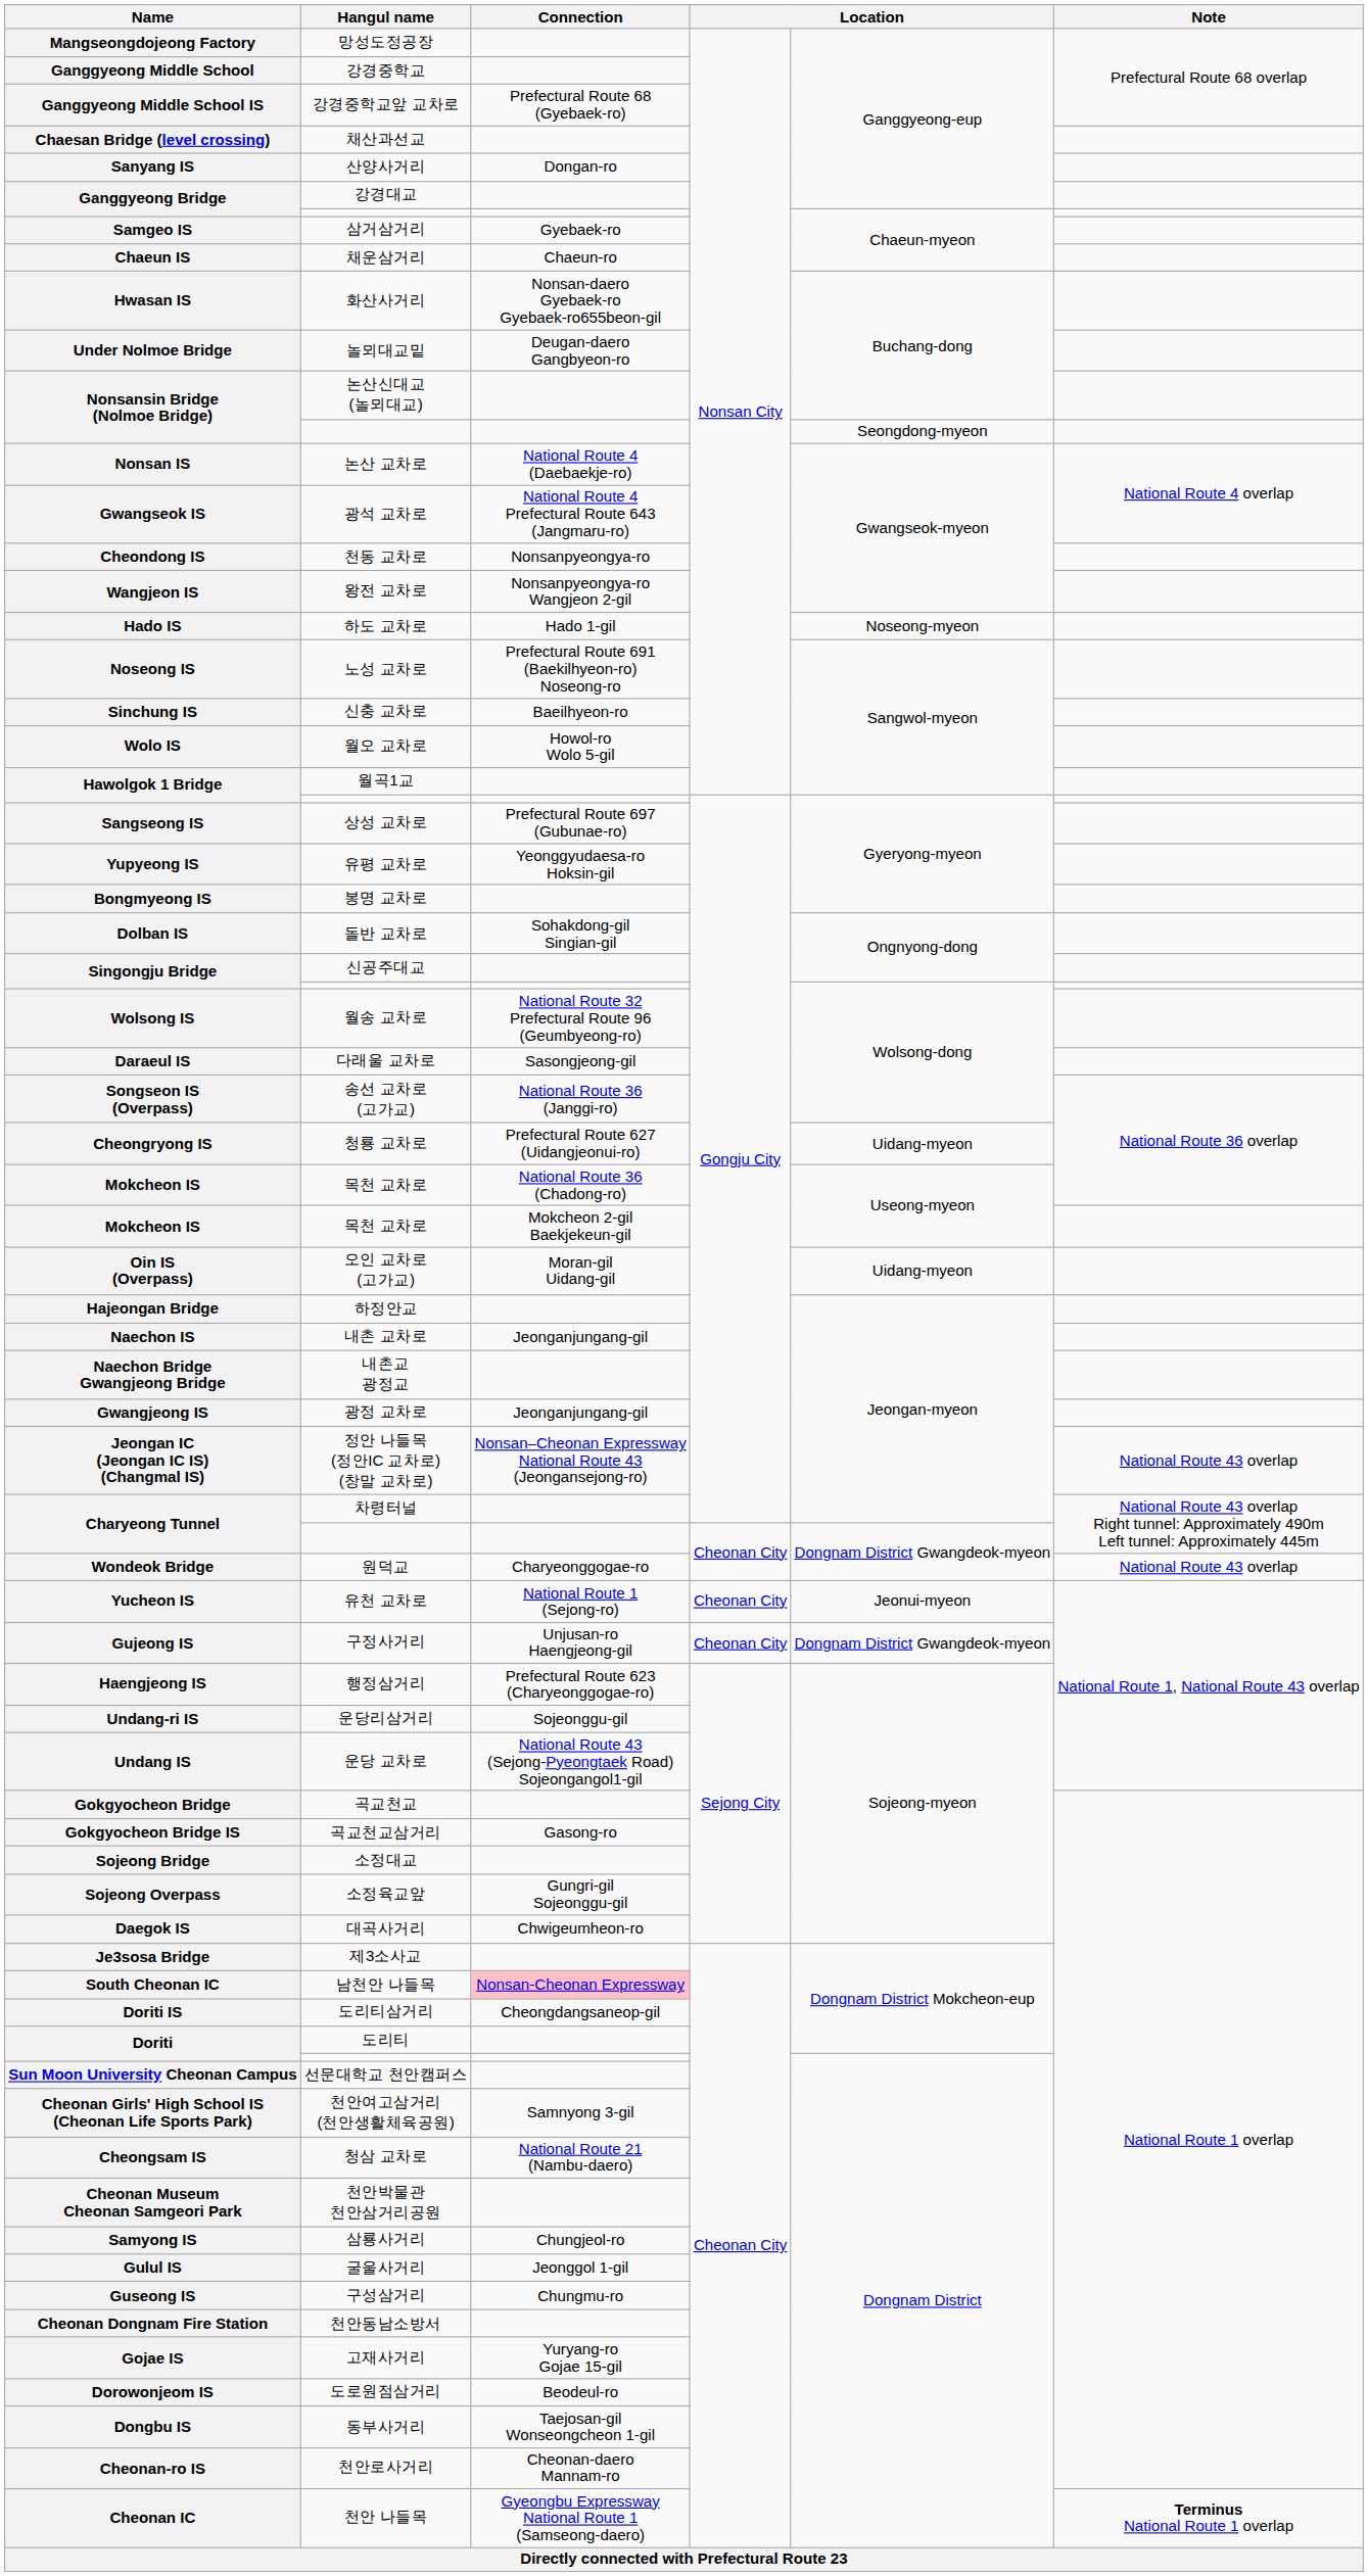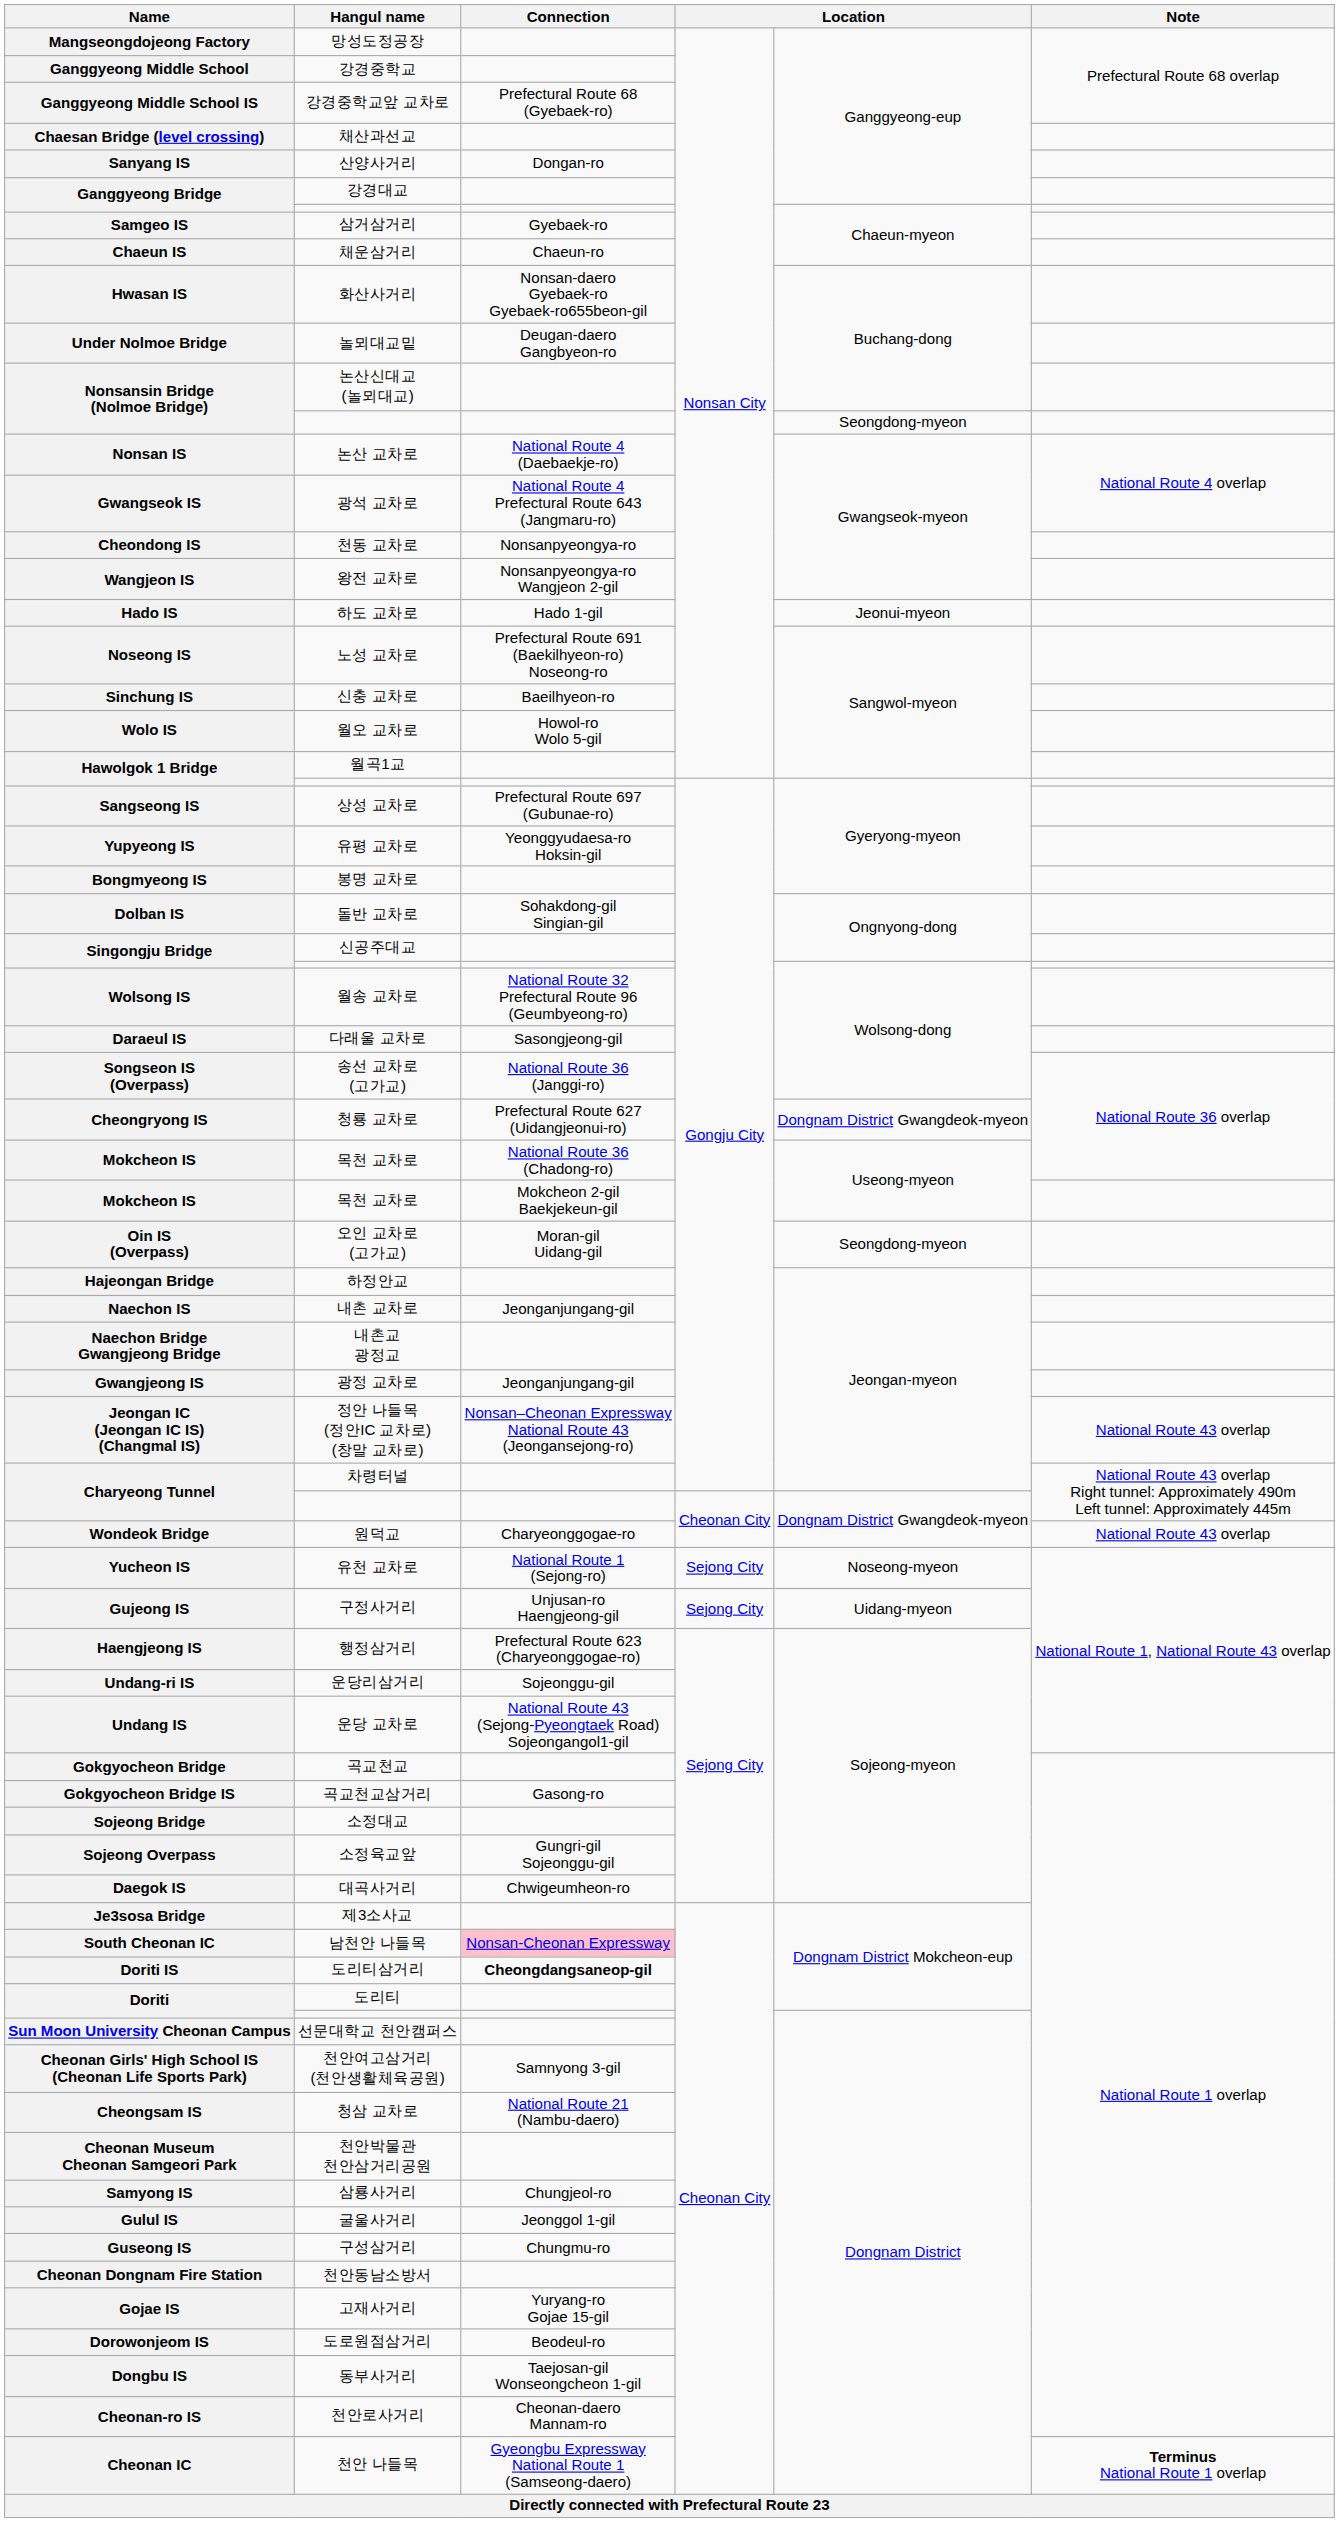 <table class="wikitable" style="font-size: 85%; text-align: center;">
 <tr>
 <th>Name </th>
 <th>Hangul name</th>
 <th>Connection</th>
 <th colspan="2">Location</th>
 <th>Note</th>
 </tr>
 <tr>
 <th>Mangseongdojeong Factory</th>
 <td>망성도정공장</td>
 <td></td>
 <td rowspan=22><a href='#'>Nonsan City</a></td>
 <td rowspan=6>Ganggyeong-eup</td>
 <td rowspan=3>Prefectural Route 68 overlap</td>
 </tr>
 <tr>
 <th>Ganggyeong Middle School</th>
 <td>강경중학교</td>
 <td></td>
 </tr>
 <tr>
 <th>Ganggyeong Middle School IS</th>
 <td>강경중학교앞 교차로</td>
 <td>Prefectural Route 68<br>(Gyebaek-ro)</td>
 </tr>
 <tr>
 <th>Chaesan Bridge (<a href='#'>level crossing</a>)</th>
 <td>채산과선교</td>
 <td></td>
 <td></td>
 </tr>
 <tr>
 <th>Sanyang IS</th>
 <td>산양사거리</td>
 <td>Dongan-ro</td>
 <td></td>
 </tr>
 <tr>
 <th rowspan=2>Ganggyeong Bridge</th>
 <td>강경대교</td>
 <td></td>
 <td></td>
 </tr>
 <tr>
 <td></td>
 <td></td>
 <td rowspan=3>Chaeun-myeon</td>
 <td></td>
 </tr>
 <tr>
 <th>Samgeo IS</th>
 <td>삼거삼거리</td>
 <td>Gyebaek-ro</td>
 <td></td>
 </tr>
 <tr>
 <th>Chaeun IS</th>
 <td>채운삼거리</td>
 <td>Chaeun-ro</td>
 <td></td>
 </tr>
 <tr>
 <th>Hwasan IS</th>
 <td>화산사거리</td>
 <td>Nonsan-daero<br>Gyebaek-ro<br>Gyebaek-ro655beon-gil</td>
 <td rowspan=3>Buchang-dong</td>
 <td></td>
 </tr>
 <tr>
 <th>Under Nolmoe Bridge</th>
 <td>놀뫼대교밑</td>
 <td>Deugan-daero<br>Gangbyeon-ro</td>
 <td></td>
 </tr>
 <tr>
 <th rowspan=2>Nonsansin Bridge<br>(Nolmoe Bridge)</th>
 <td>논산신대교<br>(놀뫼대교)</td>
 <td>　</td>
 <td></td>
 </tr>
 <tr>
 <td></td>
 <td></td>
 <td>Seongdong-myeon</td>
 <td></td>
 </tr>
 <tr>
 <th>Nonsan IS</th>
 <td>논산 교차로</td>
 <td><a href='#'>National Route 4</a><br>(Daebaekje-ro)</td>
 <td rowspan=4>Gwangseok-myeon</td>
 <td rowspan=2><a href='#'>National Route 4</a> overlap</td>
 </tr>
 <tr>
 <th>Gwangseok IS</th>
 <td>광석 교차로</td>
 <td><a href='#'>National Route 4</a><br>Prefectural Route 643<br>(Jangmaru-ro)</td>
 </tr>
 <tr>
 <th>Cheondong IS</th>
 <td>천동 교차로</td>
 <td>Nonsanpyeongya-ro</td>
 <td></td>
 </tr>
 <tr>
 <th>Wangjeon IS</th>
 <td>왕전 교차로</td>
 <td>Nonsanpyeongya-ro<br>Wangjeon 2-gil</td>
 <td></td>
 </tr>
 <tr>
 <th>Hado IS</th>
 <td>하도 교차로</td>
 <td>Hado 1-gil</td>
-<td>Noseong-myeon</td>
+<td>Jeonui-myeon</td>
 <td></td>
 </tr>
 <tr>
 <th>Noseong IS</th>
 <td>노성 교차로</td>
 <td>Prefectural Route 691<br>(Baekilhyeon-ro)<br>Noseong-ro</td>
 <td rowspan=4>Sangwol-myeon</td>
 <td></td>
 </tr>
 <tr>
 <th>Sinchung IS</th>
 <td>신충 교차로</td>
 <td>Baeilhyeon-ro</td>
 <td></td>
 </tr>
 <tr>
 <th>Wolo IS</th>
 <td>월오 교차로</td>
 <td>Howol-ro<br>Wolo 5-gil</td>
 <td></td>
 </tr>
 <tr>
 <th rowspan=2>Hawolgok 1 Bridge</th>
 <td>월곡1교</td>
 <td></td>
 <td></td>
 </tr>
 <tr>
 <td></td>
 <td></td>
 <td rowspan=20><a href='#'>Gongju City</a></td>
 <td rowspan=4>Gyeryong-myeon</td>
 <td></td>
 </tr>
 <tr>
 <th>Sangseong IS</th>
 <td>상성 교차로</td>
 <td>Prefectural Route 697<br>(Gubunae-ro)</td>
 <td></td>
 </tr>
 <tr>
 <th>Yupyeong IS</th>
 <td>유평 교차로</td>
 <td>Yeonggyudaesa-ro<br>Hoksin-gil</td>
 <td></td>
 </tr>
 <tr>
 <th>Bongmyeong IS</th>
 <td>봉명 교차로</td>
 <td></td>
 <td></td>
 </tr>
 <tr>
 <th>Dolban IS</th>
 <td>돌반 교차로</td>
 <td>Sohakdong-gil<br>Singian-gil</td>
 <td rowspan=2>Ongnyong-dong</td>
 <td></td>
 </tr>
 <tr>
 <th rowspan=2>Singongju Bridge</th>
 <td>신공주대교</td>
 <td></td>
 <td></td>
 </tr>
 <tr>
 <td></td>
 <td></td>
 <td rowspan=4>Wolsong-dong</td>
 <td></td>
 </tr>
 <tr>
 <th>Wolsong IS</th>
 <td>월송 교차로</td>
 <td><a href='#'>National Route 32</a><br>Prefectural Route 96<br>(Geumbyeong-ro)</td>
 <td></td>
 </tr>
 <tr>
 <th>Daraeul IS</th>
 <td>다래울 교차로</td>
 <td>Sasongjeong-gil</td>
 <td></td>
 </tr>
 <tr>
 <th>Songseon IS<br>(Overpass)</th>
 <td>송선 교차로<br>(고가교)</td>
 <td><a href='#'>National Route 36</a><br>(Janggi-ro)</td>
 <td rowspan=3><a href='#'>National Route 36</a> overlap</td>
 </tr>
 <tr>
 <th>Cheongryong IS</th>
 <td>청룡 교차로</td>
 <td>Prefectural Route 627 <br>(Uidangjeonui-ro)</td>
-<td>Uidang-myeon</td>
+<td><a href='#'>Dongnam District</a> Gwangdeok-myeon</td>
 </tr>
 <tr>
 <th>Mokcheon IS</th>
 <td>목천 교차로</td>
 <td><a href='#'>National Route 36</a><br>(Chadong-ro)</td>
 <td rowspan=2>Useong-myeon</td>
 </tr>
 <tr>
 <th>Mokcheon IS</th>
 <td>목천 교차로</td>
 <td>Mokcheon 2-gil<br>Baekjekeun-gil</td>
 <td></td>
 </tr>
 <tr>
 <th>Oin IS<br>(Overpass)</th>
 <td>오인 교차로<br>(고가교)</td>
 <td>Moran-gil<br>Uidang-gil</td>
-<td>Uidang-myeon</td>
+<td>Seongdong-myeon</td>
 <td></td>
 </tr>
 <tr>
 <th>Hajeongan Bridge</th>
 <td>하정안교</td>
 <td></td>
 <td rowspan=6>Jeongan-myeon</td>
 <td></td>
 </tr>
 <tr>
 <th>Naechon IS</th>
 <td>내촌 교차로</td>
 <td>Jeonganjungang-gil</td>
 <td></td>
 </tr>
 <tr>
 <th>Naechon Bridge<br>Gwangjeong Bridge</th>
 <td>내촌교<br>광정교</td>
 <td></td>
 <td></td>
 </tr>
 <tr>
 <th>Gwangjeong IS</th>
 <td>광정 교차로</td>
 <td>Jeonganjungang-gil</td>
 <td></td>
 </tr>
 <tr>
 <th>Jeongan IC<br>(Jeongan IC IS)<br>(Changmal IS)</th>
 <td>정안 나들목<br>(정안IC 교차로)<br>(창말 교차로)</td>
 <td><a href='#'>Nonsan–Cheonan Expressway</a><br><a href='#'>National Route 43</a><br>(Jeongansejong-ro)</td>
 <td><a href='#'>National Route 43</a> overlap</td>
 </tr>
 <tr>
 <th rowspan=2>Charyeong Tunnel</th>
 <td>차령터널</td>
 <td></td>
 <td rowspan=2><a href='#'>National Route 43</a> overlap<br>Right tunnel: Approximately 490m<br>Left tunnel: Approximately 445m</td>
 </tr>
 <tr>
 <td></td>
 <td></td>
 <td rowspan=2><a href='#'>Cheonan City</a></td>
 <td rowspan=2><a href='#'>Dongnam District</a> Gwangdeok-myeon</td>
 </tr>
 <tr>
 <th>Wondeok Bridge</th>
 <td>원덕교</td>
 <td>Charyeonggogae-ro</td>
 <td><a href='#'>National Route 43</a> overlap</td>
 </tr>
 <tr>
 <th>Yucheon IS</th>
 <td>유천 교차로</td>
 <td><a href='#'>National Route 1</a><br>(Sejong-ro)</td>
-<td><a href='#'>Cheonan City</a></td>
-<td>Jeonui-myeon</td>
+<td><a href='#'>Sejong City</a></td>
+<td>Noseong-myeon</td>
 <td rowspan=5><a href='#'>National Route 1</a>, <a href='#'>National Route 43</a> overlap</td>
 </tr>
 <tr>
 <th>Gujeong IS</th>
 <td>구정사거리</td>
 <td>Unjusan-ro<br>Haengjeong-gil</td>
-<td><a href='#'>Cheonan City</a></td>
-<td><a href='#'>Dongnam District</a> Gwangdeok-myeon</td>
+<td><a href='#'>Sejong City</a></td>
+<td>Uidang-myeon</td>
 </tr>
 <tr>
 <th>Haengjeong IS</th>
 <td>행정삼거리</td>
 <td>Prefectural Route 623 <br>(Charyeonggogae-ro)</td>
 <td rowspan=8><a href='#'>Sejong City</a></td>
 <td rowspan=8>Sojeong-myeon</td>
 </tr>
 <tr>
 <th>Undang-ri IS</th>
 <td>운당리삼거리</td>
 <td>Sojeonggu-gil</td>
 </tr>
 <tr>
 <th>Undang IS</th>
 <td>운당 교차로</td>
 <td><a href='#'>National Route 43</a><br>(Sejong-<a href='#'>Pyeongtaek</a> Road)<br>Sojeongangol1-gil</td>
 </tr>
 <tr>
 <th>Gokgyocheon Bridge</th>
 <td>곡교천교</td>
 <td></td>
 <td rowspan=22><a href='#'>National Route 1</a> overlap</td>
 </tr>
 <tr>
 <th>Gokgyocheon Bridge IS</th>
 <td>곡교천교삼거리</td>
 <td>Gasong-ro</td>
 </tr>
 <tr>
 <th>Sojeong Bridge</th>
 <td>소정대교</td>
 <td></td>
 </tr>
 <tr>
 <th>Sojeong Overpass</th>
 <td>소정육교앞</td>
 <td>Gungri-gil<br>Sojeonggu-gil</td>
 </tr>
 <tr>
 <th>Daegok IS</th>
 <td>대곡사거리</td>
 <td>Chwigeumheon-ro</td>
 </tr>
 <tr>
 <th>Je3sosa Bridge</th>
 <td>제3소사교</td>
 <td></td>
 <td rowspan=18><a href='#'>Cheonan City</a></td>
 <td rowspan=4><a href='#'>Dongnam District</a> Mokcheon-eup</td>
 </tr>
 <tr>
 <th>South Cheonan IC</th>
 <td>남천안 나들목</td>
 <td style="background: pink;"><a href='#'>Nonsan-Cheonan Expressway</a></td>
 </tr>
 <tr>
 <th>Doriti IS</th>
 <td>도리티삼거리</td>
-<td>Cheongdangsaneop-gil</td>
+<td><strong>Cheongdangsaneop-gil</strong></td>
 </tr>
 <tr>
 <th rowspan=2>Doriti</th>
 <td>도리티</td>
 <td></td>
 </tr>
 <tr>
 <td></td>
 <td></td>
 <td rowspan=14><a href='#'>Dongnam District</a></td>
 </tr>
 <tr>
 <th><a href='#'>Sun Moon University</a> Cheonan Campus</th>
 <td>선문대학교 천안캠퍼스</td>
 <td></td>
 </tr>
 <tr>
 <th>Cheonan Girls' High School IS<br>(Cheonan Life Sports Park)</th>
 <td>천안여고삼거리<br>(천안생활체육공원)</td>
 <td>Samnyong 3-gil</td>
 </tr>
 <tr>
 <th>Cheongsam IS</th>
 <td>청삼 교차로</td>
 <td><a href='#'>National Route 21</a><br>(Nambu-daero)</td>
 </tr>
 <tr>
 <th>Cheonan Museum<br>Cheonan Samgeori Park</th>
 <td>천안박물관<br>천안삼거리공원</td>
 <td></td>
 </tr>
 <tr>
 <th>Samyong IS</th>
 <td>삼룡사거리</td>
 <td>Chungjeol-ro</td>
 </tr>
 <tr>
 <th>Gulul IS</th>
 <td>굴울사거리</td>
 <td>Jeonggol 1-gil</td>
 </tr>
 <tr>
 <th>Guseong IS</th>
 <td>구성삼거리</td>
 <td>Chungmu-ro</td>
 </tr>
 <tr>
 <th>Cheonan Dongnam Fire Station</th>
 <td>천안동남소방서</td>
 <td></td>
 </tr>
 <tr>
 <th>Gojae IS</th>
 <td>고재사거리</td>
 <td>Yuryang-ro<br>Gojae 15-gil</td>
 </tr>
 <tr>
 <th>Dorowonjeom IS</th>
 <td>도로원점삼거리</td>
 <td>Beodeul-ro</td>
 </tr>
 <tr>
 <th>Dongbu IS</th>
 <td>동부사거리</td>
 <td>Taejosan-gil<br>Wonseongcheon 1-gil</td>
 </tr>
 <tr>
 <th>Cheonan-ro IS</th>
 <td>천안로사거리</td>
 <td>Cheonan-daero<br>Mannam-ro</td>
 </tr>
 <tr>
 <th>Cheonan IC</th>
 <td>천안 나들목</td>
 <td><a href='#'>Gyeongbu Expressway</a><br><a href='#'>National Route 1</a><br>(Samseong-daero)</td>
 <td><strong>Terminus</strong><br><a href='#'>National Route 1</a> overlap</td>
 </tr>
 <tr>
 <th colspan=6>Directly connected with Prefectural Route 23</th>
 </tr>
 <tr>
 </tr>
 </table>
